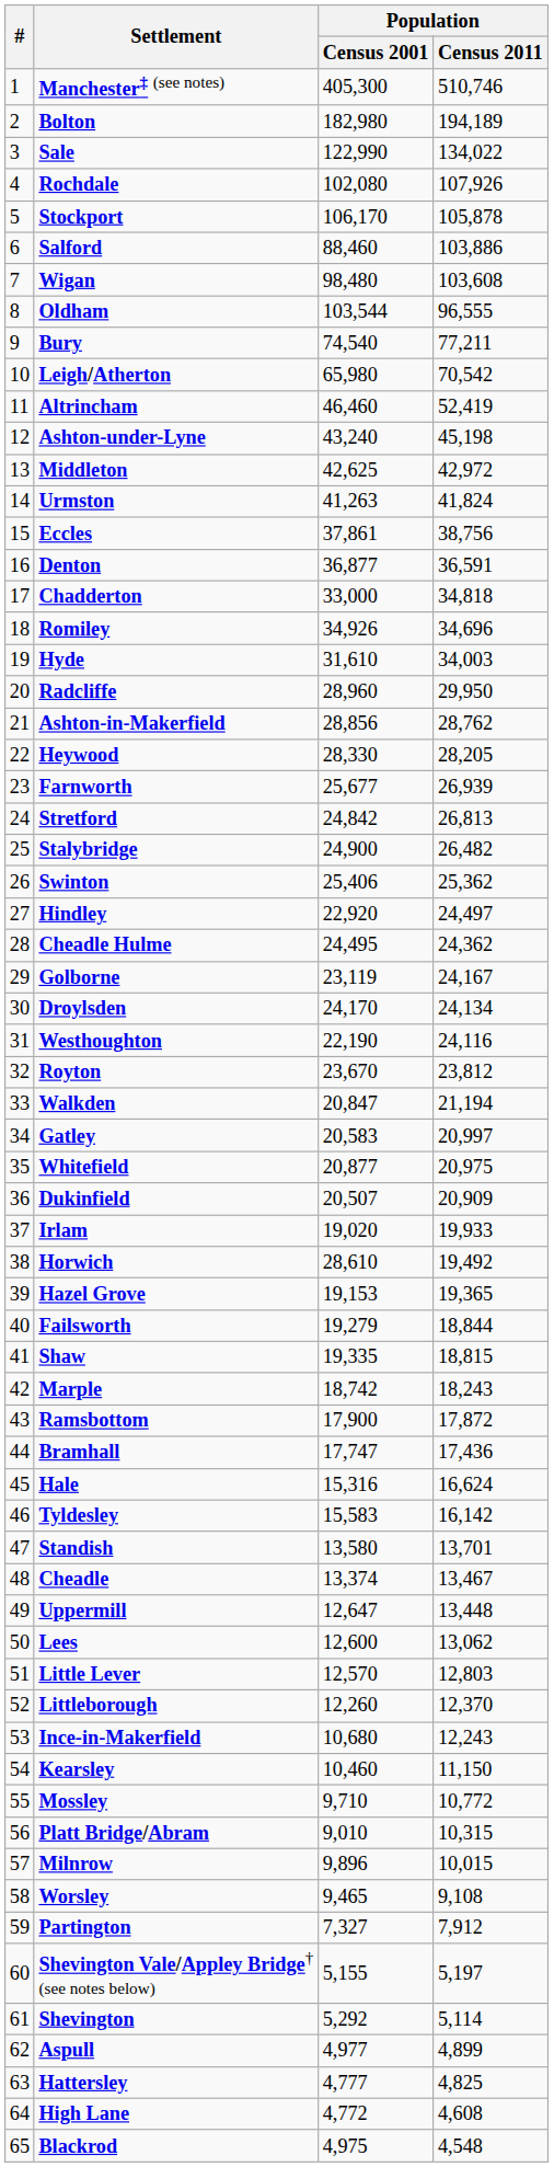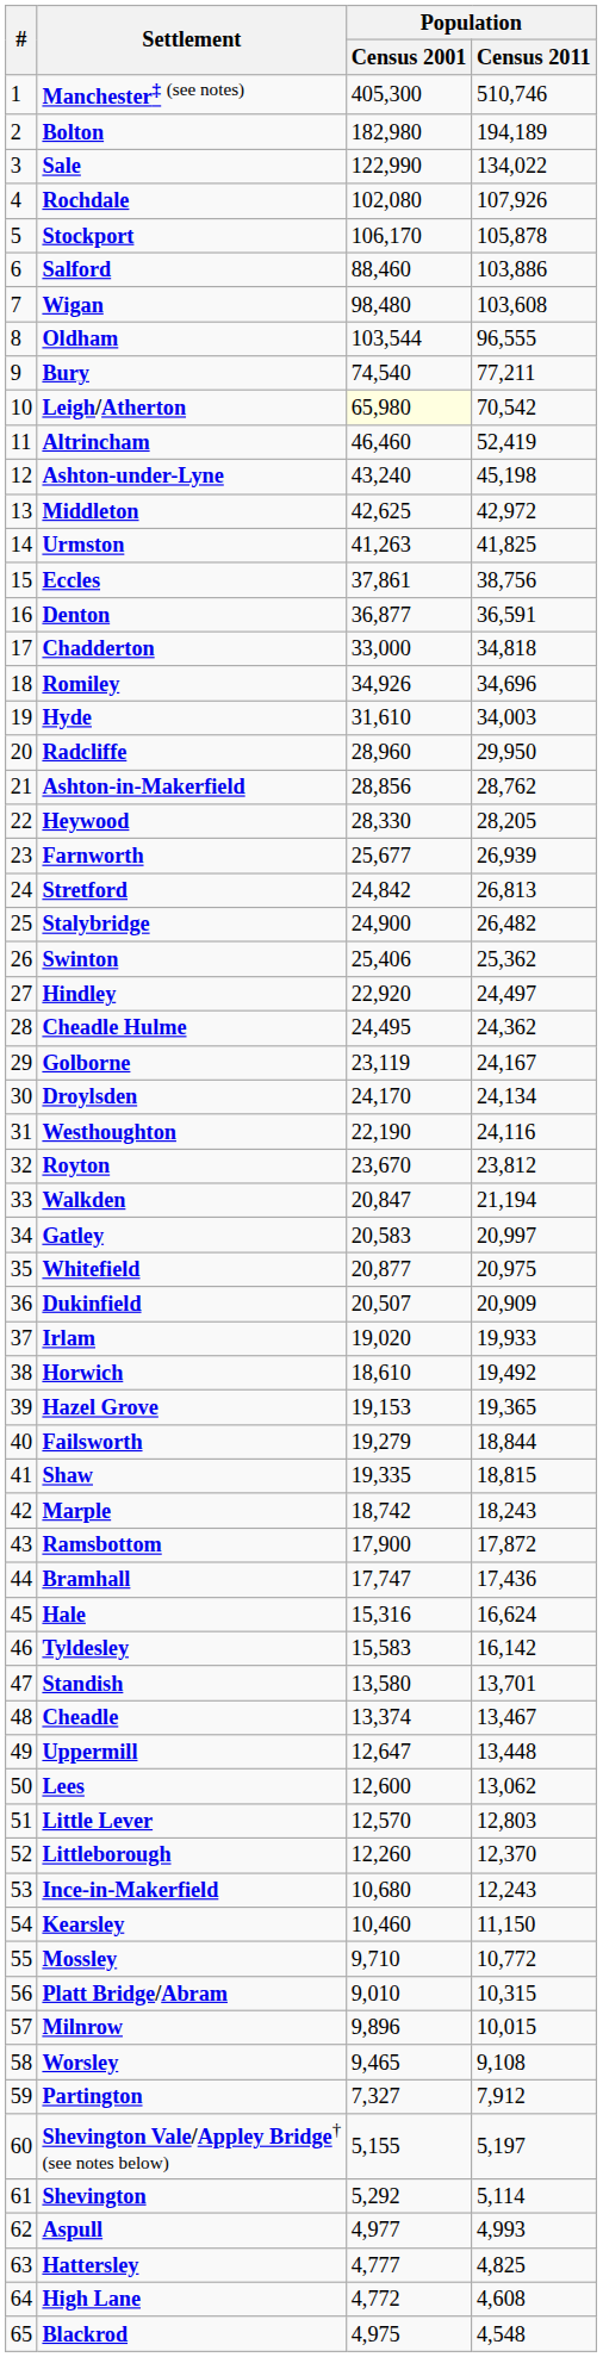 <table class="wikitable sortable">
 <tr>
 <th rowspan="2">#</th>
 <th rowspan="2">Settlement</th>
 <th colspan="2">Population</th>
 </tr>
 <tr>
 <th>Census 2001</th>
 <th><strong>Census 2011</strong></th>
 </tr>
 <tr>
 <td>1</td>
 <td><strong><a href='#'>Manchester<sup>‡</sup></a></strong> <sup>(see notes)</sup></td>
 <td>405,300</td>
 <td>510,746</td>
 </tr>
 <tr>
 <td>2</td>
 <td><strong><a href='#'>Bolton</a></strong></td>
 <td>182,980</td>
 <td>194,189</td>
 </tr>
 <tr>
 <td>3</td>
 <td><strong><a href='#'>Sale</a></strong></td>
 <td>122,990</td>
 <td>134,022</td>
 </tr>
 <tr>
 <td>4</td>
 <td><strong><a href='#'>Rochdale</a></strong></td>
 <td>102,080</td>
 <td>107,926</td>
 </tr>
 <tr>
 <td>5</td>
 <td><strong><a href='#'>Stockport</a></strong></td>
 <td>106,170</td>
 <td>105,878</td>
 </tr>
 <tr>
 <td>6</td>
 <td><strong><a href='#'>Salford</a></strong></td>
 <td>88,460</td>
 <td>103,886</td>
 </tr>
 <tr>
 <td>7</td>
 <td><strong><a href='#'>Wigan</a></strong></td>
 <td>98,480</td>
 <td>103,608</td>
 </tr>
 <tr>
 <td>8</td>
 <td><strong><a href='#'>Oldham</a></strong></td>
 <td>103,544</td>
 <td>96,555</td>
 </tr>
 <tr>
 <td>9</td>
 <td><strong><a href='#'>Bury</a></strong></td>
 <td>74,540</td>
 <td>77,211</td>
 </tr>
 <tr>
 <td>10</td>
 <td><strong><a href='#'>Leigh</a>/<a href='#'>Atherton</a></strong></td>
-<td>65,980</td>
+<td style="background: lightyellow;">65,980</td>
 <td>70,542</td>
 </tr>
 <tr>
 <td>11</td>
 <td><strong><a href='#'>Altrincham</a></strong></td>
 <td>46,460</td>
 <td>52,419</td>
 </tr>
 <tr>
 <td>12</td>
 <td><strong><a href='#'>Ashton-under-Lyne</a></strong></td>
 <td>43,240</td>
 <td>45,198</td>
 </tr>
 <tr>
 <td>13</td>
 <td><strong><a href='#'>Middleton</a></strong></td>
 <td>42,625</td>
 <td>42,972</td>
 </tr>
 <tr>
 <td>14</td>
 <td><strong><a href='#'>Urmston</a></strong></td>
 <td>41,263</td>
-<td>41,824</td>
+<td>41,825</td>
 </tr>
 <tr>
 <td>15</td>
 <td><strong><a href='#'>Eccles</a></strong></td>
 <td>37,861</td>
 <td>38,756</td>
 </tr>
 <tr>
 <td>16</td>
 <td><strong><a href='#'>Denton</a></strong></td>
 <td>36,877</td>
 <td>36,591</td>
 </tr>
 <tr>
 <td>17</td>
 <td><strong><a href='#'>Chadderton</a></strong></td>
 <td>33,000</td>
 <td>34,818</td>
 </tr>
 <tr>
 <td>18</td>
 <td><strong><a href='#'>Romiley</a></strong></td>
 <td>34,926</td>
 <td>34,696</td>
 </tr>
 <tr>
 <td>19</td>
 <td><strong><a href='#'>Hyde</a></strong></td>
 <td>31,610</td>
 <td>34,003</td>
 </tr>
 <tr>
 <td>20</td>
 <td><strong><a href='#'>Radcliffe</a></strong></td>
 <td>28,960</td>
 <td>29,950</td>
 </tr>
 <tr>
 <td>21</td>
 <td><strong><a href='#'>Ashton-in-Makerfield</a></strong></td>
 <td>28,856</td>
 <td>28,762</td>
 </tr>
 <tr>
 <td>22</td>
 <td><strong><a href='#'>Heywood</a></strong></td>
 <td>28,330</td>
 <td>28,205</td>
 </tr>
 <tr>
 <td>23</td>
 <td><strong><a href='#'>Farnworth</a></strong></td>
 <td>25,677</td>
 <td>26,939</td>
 </tr>
 <tr>
 <td>24</td>
 <td><strong><a href='#'>Stretford</a></strong></td>
 <td>24,842</td>
 <td>26,813</td>
 </tr>
 <tr>
 <td>25</td>
 <td><strong><a href='#'>Stalybridge</a></strong></td>
 <td>24,900</td>
 <td>26,482</td>
 </tr>
 <tr>
 <td>26</td>
 <td><strong><a href='#'>Swinton</a></strong></td>
 <td>25,406</td>
 <td>25,362</td>
 </tr>
 <tr>
 <td>27</td>
 <td><strong><a href='#'>Hindley</a></strong></td>
 <td>22,920</td>
 <td>24,497</td>
 </tr>
 <tr>
 <td>28</td>
 <td><strong><a href='#'>Cheadle Hulme</a></strong></td>
 <td>24,495</td>
 <td>24,362</td>
 </tr>
 <tr>
 <td>29</td>
 <td><strong><a href='#'>Golborne</a></strong></td>
 <td>23,119</td>
 <td>24,167</td>
 </tr>
 <tr>
 <td>30</td>
 <td><strong><a href='#'>Droylsden</a></strong></td>
 <td>24,170</td>
 <td>24,134</td>
 </tr>
 <tr>
 <td>31</td>
 <td><strong><a href='#'>Westhoughton</a></strong></td>
 <td>22,190</td>
 <td>24,116</td>
 </tr>
 <tr>
 <td>32</td>
 <td><strong><a href='#'>Royton</a></strong></td>
 <td>23,670</td>
 <td>23,812</td>
 </tr>
 <tr>
 <td>33</td>
 <td><strong><a href='#'>Walkden</a></strong></td>
 <td>20,847</td>
 <td>21,194</td>
 </tr>
 <tr>
 <td>34</td>
 <td><strong><a href='#'>Gatley</a></strong></td>
 <td>20,583</td>
 <td>20,997</td>
 </tr>
 <tr>
 <td>35</td>
 <td><strong><a href='#'>Whitefield</a></strong></td>
 <td>20,877</td>
 <td>20,975</td>
 </tr>
 <tr>
 <td>36</td>
 <td><strong><a href='#'>Dukinfield</a></strong></td>
 <td>20,507</td>
 <td>20,909</td>
 </tr>
 <tr>
 <td>37</td>
 <td><strong><a href='#'>Irlam</a></strong></td>
 <td>19,020</td>
 <td>19,933</td>
 </tr>
 <tr>
 <td>38</td>
 <td><strong><a href='#'>Horwich</a></strong></td>
-<td>28,610</td>
+<td>18,610</td>
 <td>19,492</td>
 </tr>
 <tr>
 <td>39</td>
 <td><strong><a href='#'>Hazel Grove</a></strong></td>
 <td>19,153</td>
 <td>19,365</td>
 </tr>
 <tr>
 <td>40</td>
 <td><strong><a href='#'>Failsworth</a></strong></td>
 <td>19,279</td>
 <td>18,844</td>
 </tr>
 <tr>
 <td>41</td>
 <td><strong><a href='#'>Shaw</a></strong></td>
 <td>19,335</td>
 <td>18,815</td>
 </tr>
 <tr>
 <td>42</td>
 <td><strong><a href='#'>Marple</a></strong></td>
 <td>18,742</td>
 <td>18,243</td>
 </tr>
 <tr>
 <td>43</td>
 <td><strong><a href='#'>Ramsbottom</a></strong></td>
 <td>17,900</td>
 <td>17,872</td>
 </tr>
 <tr>
 <td>44</td>
 <td><strong><a href='#'>Bramhall</a></strong></td>
 <td>17,747</td>
 <td>17,436</td>
 </tr>
 <tr>
 <td>45</td>
 <td><strong><a href='#'>Hale</a></strong></td>
 <td>15,316</td>
 <td>16,624</td>
 </tr>
 <tr>
 <td>46</td>
 <td><strong><a href='#'>Tyldesley</a></strong></td>
 <td>15,583</td>
 <td>16,142</td>
 </tr>
 <tr>
 <td>47</td>
 <td><strong><a href='#'>Standish</a></strong></td>
 <td>13,580</td>
 <td>13,701</td>
 </tr>
 <tr>
 <td>48</td>
 <td><strong><a href='#'>Cheadle</a></strong></td>
 <td>13,374</td>
 <td>13,467</td>
 </tr>
 <tr>
 <td>49</td>
 <td><strong><a href='#'>Uppermill</a></strong></td>
 <td>12,647</td>
 <td>13,448</td>
 </tr>
 <tr>
 <td>50</td>
 <td><strong><a href='#'>Lees</a></strong></td>
 <td>12,600</td>
 <td>13,062</td>
 </tr>
 <tr>
 <td>51</td>
 <td><strong><a href='#'>Little Lever</a></strong></td>
 <td>12,570</td>
 <td>12,803</td>
 </tr>
 <tr>
 <td>52</td>
 <td><strong><a href='#'>Littleborough</a></strong></td>
 <td>12,260</td>
 <td>12,370</td>
 </tr>
 <tr>
 <td>53</td>
 <td><strong><a href='#'>Ince-in-Makerfield</a></strong></td>
 <td>10,680</td>
 <td>12,243</td>
 </tr>
 <tr>
 <td>54</td>
 <td><strong><a href='#'>Kearsley</a></strong></td>
 <td>10,460</td>
 <td>11,150</td>
 </tr>
 <tr>
 <td>55</td>
 <td><strong><a href='#'>Mossley</a></strong></td>
 <td>9,710</td>
 <td>10,772</td>
 </tr>
 <tr>
 <td>56</td>
 <td><strong><a href='#'>Platt Bridge</a>/<a href='#'>Abram</a></strong></td>
 <td>9,010</td>
 <td>10,315</td>
 </tr>
 <tr>
 <td>57</td>
 <td><strong><a href='#'>Milnrow</a></strong></td>
 <td>9,896</td>
 <td>10,015</td>
 </tr>
 <tr>
 <td>58</td>
 <td><strong><a href='#'>Worsley</a></strong></td>
 <td>9,465</td>
 <td>9,108</td>
 </tr>
 <tr>
 <td>59</td>
 <td><strong><a href='#'>Partington</a></strong></td>
 <td>7,327</td>
 <td>7,912</td>
 </tr>
 <tr>
 <td>60</td>
 <td><strong><a href='#'>Shevington Vale</a>/<a href='#'>Appley Bridge</a></strong><sup>†</sup><br><small> (see notes below)</small></td>
 <td>5,155</td>
 <td>5,197</td>
 </tr>
 <tr>
 <td>61</td>
 <td><strong><a href='#'>Shevington</a></strong></td>
 <td>5,292</td>
 <td>5,114</td>
 </tr>
 <tr>
 <td>62</td>
 <td><strong><a href='#'>Aspull</a></strong></td>
 <td>4,977</td>
-<td>4,899</td>
+<td>4,993</td>
 </tr>
 <tr>
 <td>63</td>
 <td><strong><a href='#'>Hattersley</a></strong></td>
 <td>4,777</td>
 <td>4,825</td>
 </tr>
 <tr>
 <td>64</td>
 <td><strong><a href='#'>High Lane</a></strong></td>
 <td>4,772</td>
 <td>4,608</td>
 </tr>
 <tr>
 <td>65</td>
 <td><strong><a href='#'>Blackrod</a></strong></td>
 <td>4,975</td>
 <td>4,548</td>
 </tr>
 </table>
